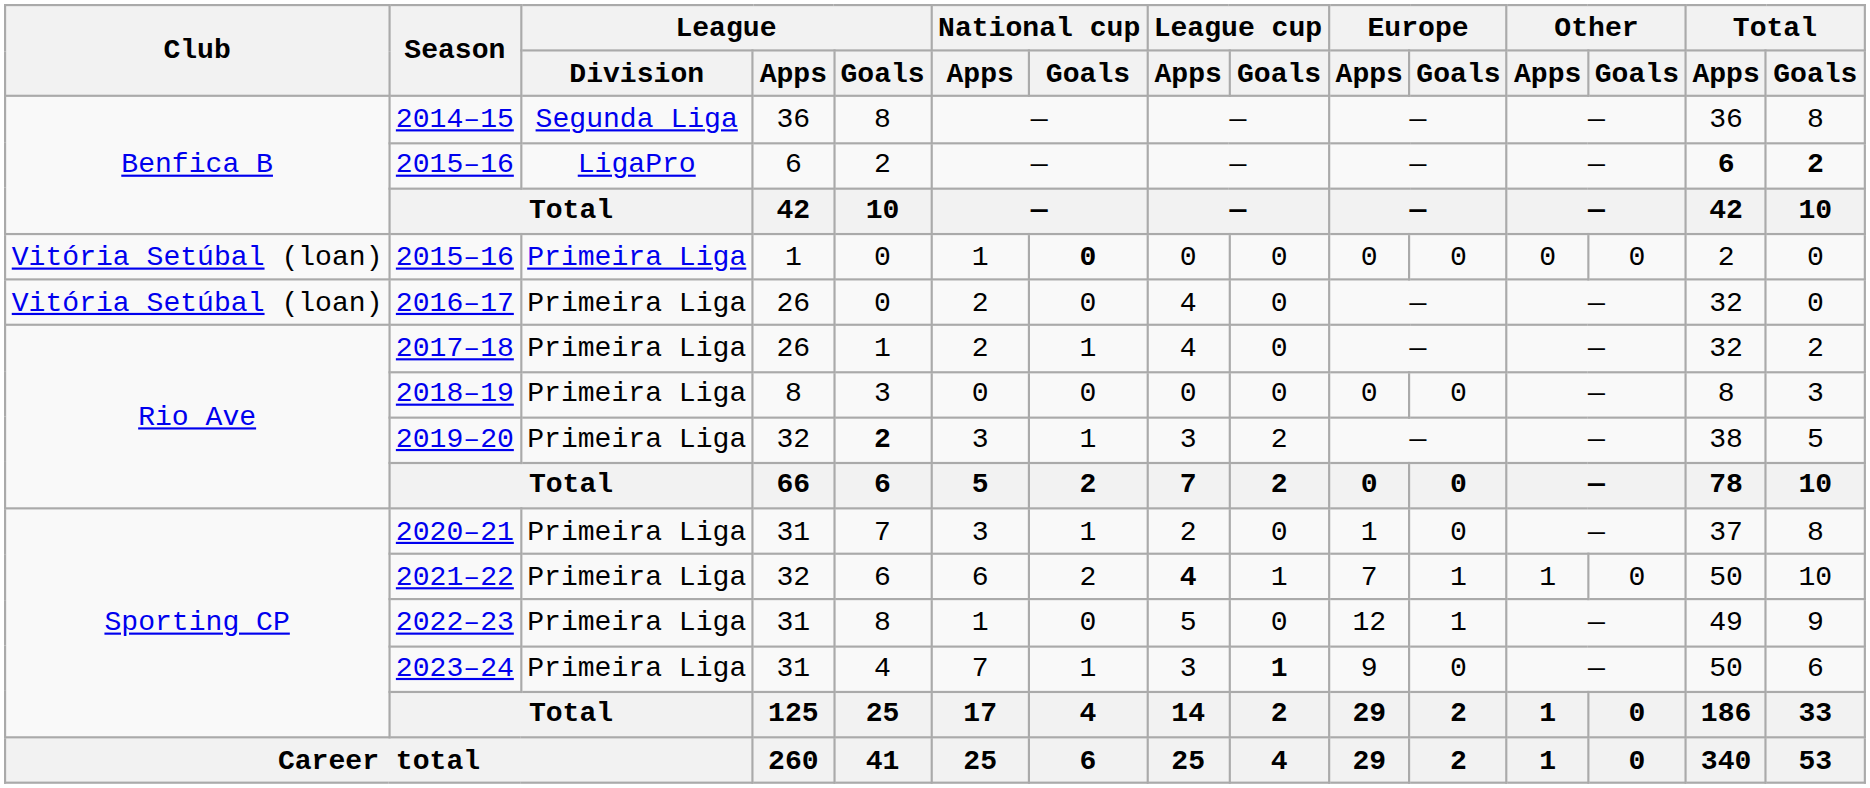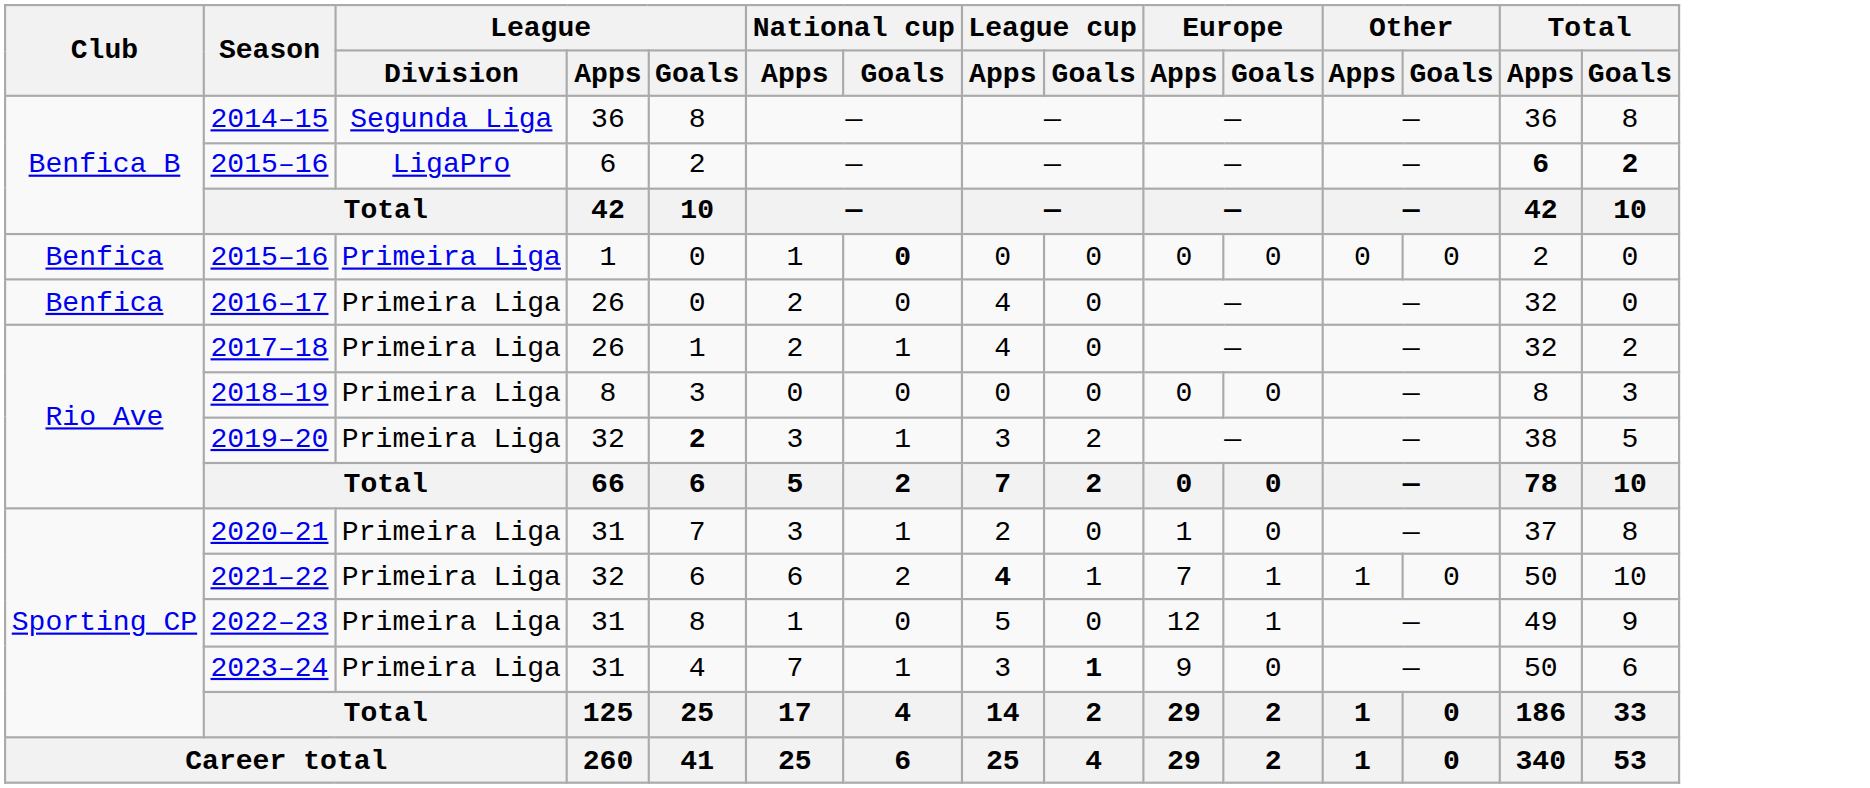 <table class=wikitable style=text-align:center>
 <tr>
 <th rowspan=2>Club</th>
 <th rowspan=2>Season</th>
 <th colspan=3>League</th>
 <th colspan=2>National cup</th>
 <th colspan=2>League cup</th>
 <th colspan=2>Europe</th>
 <th colspan=2>Other</th>
 <th colspan=2>Total</th>
 </tr>
 <tr>
 <th>Division</th>
 <th>Apps</th>
 <th>Goals</th>
 <th>Apps</th>
 <th>Goals</th>
 <th>Apps</th>
 <th>Goals</th>
 <th>Apps</th>
 <th>Goals</th>
 <th>Apps</th>
 <th>Goals</th>
 <th>Apps</th>
 <th>Goals</th>
 </tr>
 <tr>
 <td rowspan="3"><a href='#'>Benfica B</a></td>
 <td><a href='#'>2014–15</a></td>
 <td><a href='#'>Segunda Liga</a></td>
 <td>36</td>
 <td>8</td>
 <td colspan="2">—</td>
 <td colspan="2">—</td>
 <td colspan="2">—</td>
 <td colspan="2">—</td>
 <td>36</td>
 <td>8</td>
 </tr>
 <tr>
 <td><a href='#'>2015–16</a></td>
 <td><a href='#'>LigaPro</a></td>
 <td>6</td>
 <td>2</td>
 <td colspan="2">—</td>
 <td colspan="2">—</td>
 <td colspan="2">—</td>
 <td colspan="2">—</td>
 <td><strong>6</strong></td>
 <td><strong>2</strong></td>
 </tr>
 <tr>
 <th colspan="2">Total</th>
 <th>42</th>
 <th>10</th>
 <th colspan="2">—</th>
 <th colspan="2">—</th>
 <th colspan="2">—</th>
 <th colspan="2">—</th>
 <th>42</th>
 <th>10</th>
 </tr>
 <tr>
-<td><a href='#'>Vitória Setúbal</a> (loan)</td>
+<td><a href='#'>Benfica</a></td>
 <td><a href='#'>2015–16</a></td>
 <td><a href='#'>Primeira Liga</a></td>
 <td>1</td>
 <td>0</td>
 <td>1</td>
 <td><strong>0</strong></td>
 <td>0</td>
 <td>0</td>
 <td>0</td>
 <td>0</td>
 <td>0</td>
 <td>0</td>
 <td>2</td>
 <td>0</td>
 </tr>
 <tr>
-<td><a href='#'>Vitória Setúbal</a> (loan)</td>
+<td><a href='#'>Benfica</a></td>
 <td><a href='#'>2016–17</a></td>
 <td>Primeira Liga</td>
 <td>26</td>
 <td>0</td>
 <td>2</td>
 <td>0</td>
 <td>4</td>
 <td>0</td>
 <td colspan=2>—</td>
 <td colspan=2>—</td>
 <td>32</td>
 <td>0</td>
 </tr>
 <tr>
 <td rowspan="4"><a href='#'>Rio Ave</a></td>
 <td><a href='#'>2017–18</a></td>
 <td>Primeira Liga</td>
 <td>26</td>
 <td>1</td>
 <td>2</td>
 <td>1</td>
 <td>4</td>
 <td>0</td>
 <td colspan=2>—</td>
 <td colspan=2>—</td>
 <td>32</td>
 <td>2</td>
 </tr>
 <tr>
 <td><a href='#'>2018–19</a></td>
 <td>Primeira Liga</td>
 <td>8</td>
 <td>3</td>
 <td>0</td>
 <td>0</td>
 <td>0</td>
 <td>0</td>
 <td>0</td>
 <td>0</td>
 <td colspan=2>—</td>
 <td>8</td>
 <td>3</td>
 </tr>
 <tr>
 <td><a href='#'>2019–20</a></td>
 <td>Primeira Liga</td>
 <td>32</td>
 <td><strong>2</strong></td>
 <td>3</td>
 <td>1</td>
 <td>3</td>
 <td>2</td>
 <td colspan=2>—</td>
 <td colspan=2>—</td>
 <td>38</td>
 <td>5</td>
 </tr>
 <tr>
 <th colspan="2">Total</th>
 <th>66</th>
 <th>6</th>
 <th>5</th>
 <th>2</th>
 <th>7</th>
 <th>2</th>
 <th>0</th>
 <th>0</th>
 <th colspan=2>—</th>
 <th>78</th>
 <th>10</th>
 </tr>
 <tr>
 <td rowspan="5"><a href='#'>Sporting CP</a></td>
 <td><a href='#'>2020–21</a></td>
 <td>Primeira Liga</td>
 <td>31</td>
 <td>7</td>
 <td>3</td>
 <td>1</td>
 <td>2</td>
 <td>0</td>
 <td>1</td>
 <td>0</td>
 <td colspan=2>—</td>
 <td>37</td>
 <td>8</td>
 </tr>
 <tr>
 <td><a href='#'>2021–22</a></td>
 <td>Primeira Liga</td>
 <td>32</td>
 <td>6</td>
 <td>6</td>
 <td>2</td>
 <td><strong>4</strong></td>
 <td>1</td>
 <td>7</td>
 <td>1</td>
 <td>1</td>
 <td>0</td>
 <td>50</td>
 <td>10</td>
 </tr>
 <tr>
 <td><a href='#'>2022–23</a></td>
 <td>Primeira Liga</td>
 <td>31</td>
 <td>8</td>
 <td>1</td>
 <td>0</td>
 <td>5</td>
 <td>0</td>
 <td>12</td>
 <td>1</td>
 <td colspan=2>—</td>
 <td>49</td>
 <td>9</td>
 </tr>
 <tr>
 <td><a href='#'>2023–24</a></td>
 <td>Primeira Liga</td>
 <td>31</td>
 <td>4</td>
 <td>7</td>
 <td>1</td>
 <td>3</td>
 <td><strong>1</strong></td>
 <td>9</td>
 <td>0</td>
 <td colspan=2>—</td>
 <td>50</td>
 <td>6</td>
 </tr>
 <tr>
 <th colspan=2>Total</th>
 <th>125</th>
 <th>25</th>
 <th>17</th>
 <th>4</th>
 <th>14</th>
 <th>2</th>
 <th>29</th>
 <th>2</th>
 <th>1</th>
 <th>0</th>
 <th>186</th>
 <th>33</th>
 </tr>
 <tr>
 <th colspan=3>Career total</th>
 <th>260</th>
 <th>41</th>
 <th>25</th>
 <th>6</th>
 <th>25</th>
 <th>4</th>
 <th>29</th>
 <th>2</th>
 <th>1</th>
 <th>0</th>
 <th>340</th>
 <th>53</th>
 </tr>
 </table>
